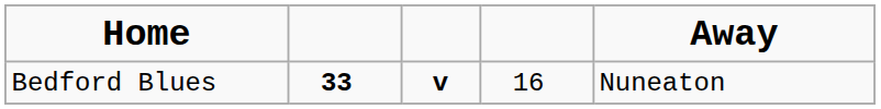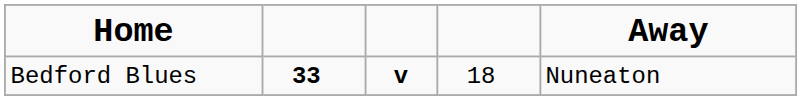 <table class="wikitable">
 <tr style="font-size:140%;">
 <td width="25%" align="center"><strong>Home</strong></td>
 <td width="10%" align="center"><strong> </strong></td>
 <td width="7%" align="center"><strong> </strong></td>
 <td width="10%" align="center"><strong> </strong></td>
 <td width="25%" align="center"><strong>Away</strong></td>
 </tr>
 <tr ---->
 <td width="25%">Bedford Blues</td>
 <td width="10%" align="center"><strong>33 </strong></td>
 <td width="7%" align="center"><strong>v</strong></td>
-<td width="10%" align="center">16 </td>
+<td width="10%" align="center">18 </td>
 <td width="25%">Nuneaton</td>
 </tr>
 </table>
